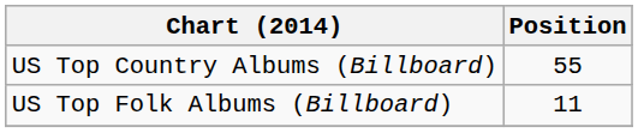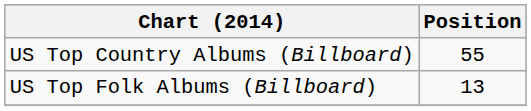 <table class="wikitable">
 <tr>
 <th>Chart (2014)</th>
 <th>Position</th>
 </tr>
 <tr>
 <td>US Top Country Albums (<em>Billboard</em>)</td>
 <td style="text-align:center;">55</td>
 </tr>
 <tr>
 <td>US Top Folk Albums (<em>Billboard</em>)</td>
-<td style="text-align:center;">11</td>
+<td style="text-align:center;">13</td>
 </tr>
 <tr>
 </tr>
 </table>
